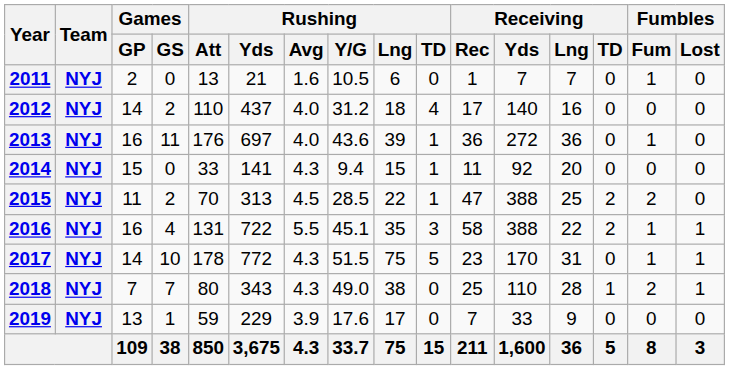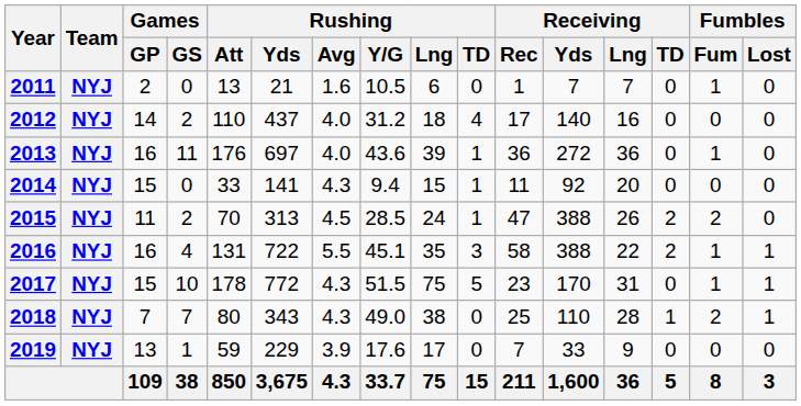 <table class="wikitable" style="text-align:center;">
 <tr>
 <th rowspan="2">Year</th>
 <th rowspan="2">Team</th>
 <th colspan="2">Games</th>
 <th colspan="6">Rushing</th>
 <th colspan="4">Receiving</th>
 <th colspan="2">Fumbles</th>
 </tr>
 <tr>
 <th>GP</th>
 <th>GS</th>
 <th>Att</th>
 <th>Yds</th>
 <th>Avg</th>
 <th>Y/G</th>
 <th>Lng</th>
 <th>TD</th>
 <th>Rec</th>
 <th>Yds</th>
 <th>Lng</th>
 <th>TD</th>
 <th>Fum</th>
 <th>Lost</th>
 </tr>
 <tr>
 <th><a href='#'>2011</a></th>
 <th><a href='#'>NYJ</a></th>
 <td>2</td>
 <td>0</td>
 <td>13</td>
 <td>21</td>
 <td>1.6</td>
 <td>10.5</td>
 <td>6</td>
 <td>0</td>
 <td>1</td>
 <td>7</td>
 <td>7</td>
 <td>0</td>
 <td>1</td>
 <td>0</td>
 </tr>
 <tr>
 <th><a href='#'>2012</a></th>
 <th><a href='#'>NYJ</a></th>
 <td>14</td>
 <td>2</td>
 <td>110</td>
 <td>437</td>
 <td>4.0</td>
 <td>31.2</td>
 <td>18</td>
 <td>4</td>
 <td>17</td>
 <td>140</td>
 <td>16</td>
 <td>0</td>
 <td>0</td>
 <td>0</td>
 </tr>
 <tr>
 <th><a href='#'>2013</a></th>
 <th><a href='#'>NYJ</a></th>
 <td>16</td>
 <td>11</td>
 <td>176</td>
 <td>697</td>
 <td>4.0</td>
 <td>43.6</td>
 <td>39</td>
 <td>1</td>
 <td>36</td>
 <td>272</td>
 <td>36</td>
 <td>0</td>
 <td>1</td>
 <td>0</td>
 </tr>
 <tr>
 <th><a href='#'>2014</a></th>
 <th><a href='#'>NYJ</a></th>
 <td>15</td>
 <td>0</td>
 <td>33</td>
 <td>141</td>
 <td>4.3</td>
 <td>9.4</td>
 <td>15</td>
 <td>1</td>
 <td>11</td>
 <td>92</td>
 <td>20</td>
 <td>0</td>
 <td>0</td>
 <td>0</td>
 </tr>
 <tr>
 <th><a href='#'>2015</a></th>
 <th><a href='#'>NYJ</a></th>
 <td>11</td>
 <td>2</td>
 <td>70</td>
 <td>313</td>
 <td>4.5</td>
 <td>28.5</td>
-<td>22</td>
+<td>24</td>
 <td>1</td>
 <td>47</td>
 <td>388</td>
-<td>25</td>
+<td>26</td>
 <td>2</td>
 <td>2</td>
 <td>0</td>
 </tr>
 <tr>
 <th><a href='#'>2016</a></th>
 <th><a href='#'>NYJ</a></th>
 <td>16</td>
 <td>4</td>
 <td>131</td>
 <td>722</td>
 <td>5.5</td>
 <td>45.1</td>
 <td>35</td>
 <td>3</td>
 <td>58</td>
 <td>388</td>
 <td>22</td>
 <td>2</td>
 <td>1</td>
 <td>1</td>
 </tr>
 <tr>
 <th><a href='#'>2017</a></th>
 <th><a href='#'>NYJ</a></th>
-<td>14</td>
+<td>15</td>
 <td>10</td>
 <td>178</td>
 <td>772</td>
 <td>4.3</td>
 <td>51.5</td>
 <td>75</td>
 <td>5</td>
 <td>23</td>
 <td>170</td>
 <td>31</td>
 <td>0</td>
 <td>1</td>
 <td>1</td>
 </tr>
 <tr>
 <th><a href='#'>2018</a></th>
 <th><a href='#'>NYJ</a></th>
 <td>7</td>
 <td>7</td>
 <td>80</td>
 <td>343</td>
 <td>4.3</td>
 <td>49.0</td>
 <td>38</td>
 <td>0</td>
 <td>25</td>
 <td>110</td>
 <td>28</td>
 <td>1</td>
 <td>2</td>
 <td>1</td>
 </tr>
 <tr>
 <th><a href='#'>2019</a></th>
 <th><a href='#'>NYJ</a></th>
 <td>13</td>
 <td>1</td>
 <td>59</td>
 <td>229</td>
 <td>3.9</td>
 <td>17.6</td>
 <td>17</td>
 <td>0</td>
 <td>7</td>
 <td>33</td>
 <td>9</td>
 <td>0</td>
 <td>0</td>
 <td>0</td>
 </tr>
 <tr>
 <th colspan="2"></th>
 <th>109</th>
 <th>38</th>
 <th>850</th>
 <th>3,675</th>
 <th>4.3</th>
 <th>33.7</th>
 <th>75</th>
 <th>15</th>
 <th>211</th>
 <th>1,600</th>
 <th>36</th>
 <th>5</th>
 <th>8</th>
 <th>3</th>
 </tr>
 </table>
